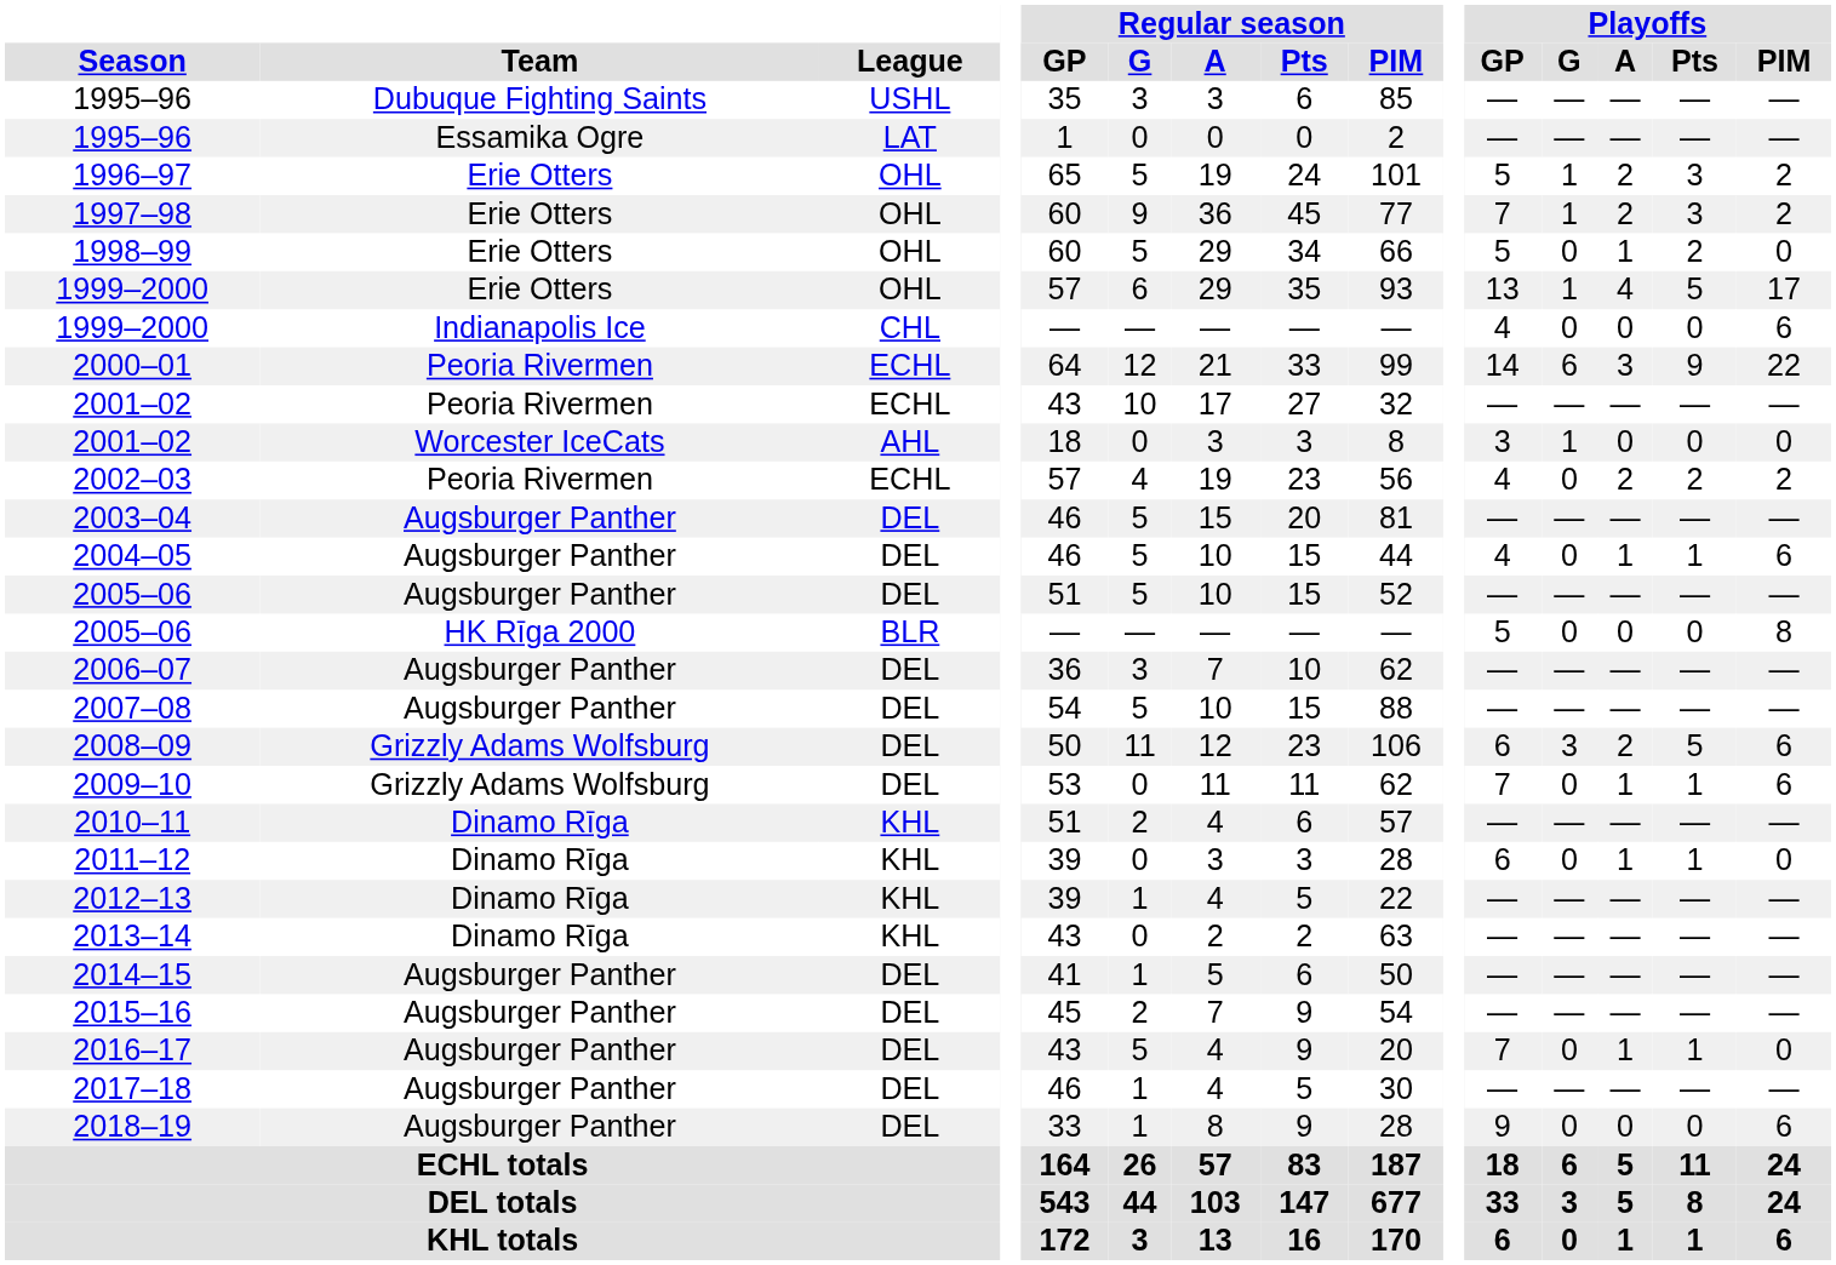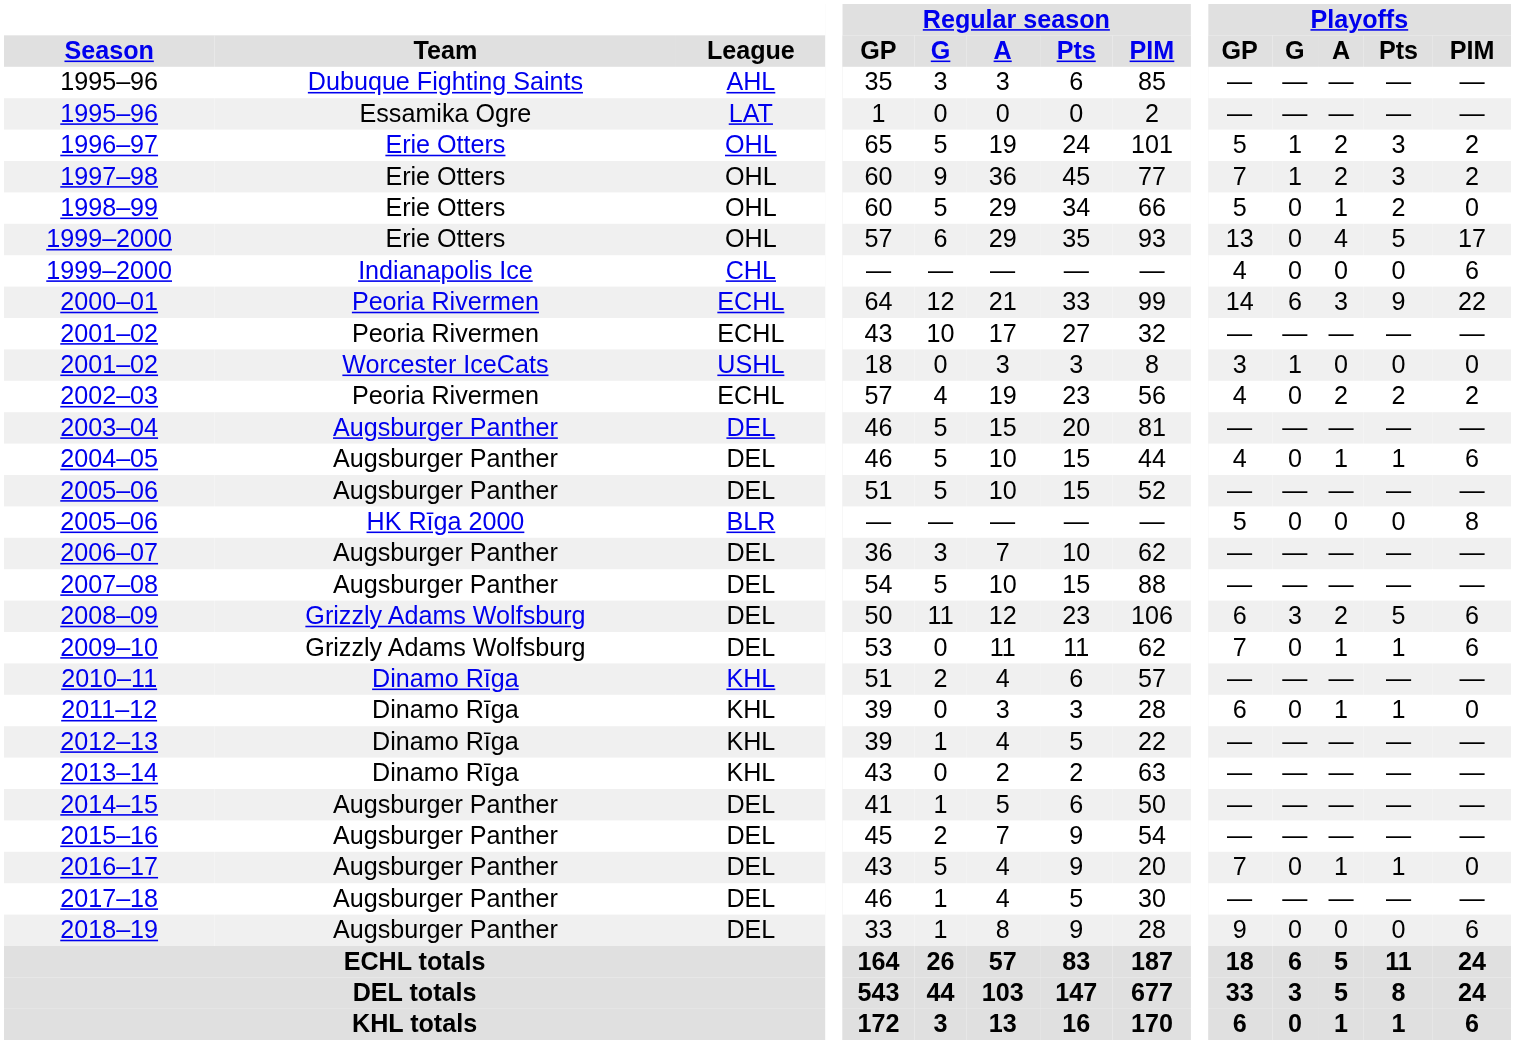 <table border="0" cellpadding="1" cellspacing="0" style="text-align:center; width:60em">
 <tr bgcolor="#e0e0e0">
 <th colspan="3" bgcolor="#ffffff"> </th>
 <th rowspan="99" bgcolor="#ffffff"> </th>
 <th colspan="5"><a href='#'>Regular season</a></th>
 <th rowspan="99" bgcolor="#ffffff"> </th>
 <th colspan="5"><a href='#'>Playoffs</a></th>
 </tr>
 <tr bgcolor="#e0e0e0">
 <th><a href='#'>Season</a></th>
 <th>Team</th>
 <th>League</th>
 <th>GP</th>
 <th><a href='#'>G</a></th>
 <th><a href='#'>A</a></th>
 <th><a href='#'>Pts</a></th>
 <th><a href='#'>PIM</a></th>
 <th>GP</th>
 <th>G</th>
 <th>A</th>
 <th>Pts</th>
 <th>PIM</th>
 </tr>
 <tr>
 <td>1995–96</td>
 <td><a href='#'>Dubuque Fighting Saints</a></td>
-<td><a href='#'>USHL</a></td>
+<td><a href='#'>AHL</a></td>
 <td>35</td>
 <td>3</td>
 <td>3</td>
 <td>6</td>
 <td>85</td>
 <td>—</td>
 <td>—</td>
 <td>—</td>
 <td>—</td>
 <td>—</td>
 </tr>
 <tr bgcolor="#f0f0f0">
 <td><a href='#'>1995–96</a></td>
 <td>Essamika Ogre</td>
 <td><a href='#'>LAT</a></td>
 <td>1</td>
 <td>0</td>
 <td>0</td>
 <td>0</td>
 <td>2</td>
 <td>—</td>
 <td>—</td>
 <td>—</td>
 <td>—</td>
 <td>—</td>
 </tr>
 <tr>
 <td><a href='#'>1996–97</a></td>
 <td><a href='#'>Erie Otters</a></td>
 <td><a href='#'>OHL</a></td>
 <td>65</td>
 <td>5</td>
 <td>19</td>
 <td>24</td>
 <td>101</td>
 <td>5</td>
 <td>1</td>
 <td>2</td>
 <td>3</td>
 <td>2</td>
 </tr>
 <tr bgcolor="#f0f0f0">
 <td><a href='#'>1997–98</a></td>
 <td>Erie Otters</td>
 <td>OHL</td>
 <td>60</td>
 <td>9</td>
 <td>36</td>
 <td>45</td>
 <td>77</td>
 <td>7</td>
 <td>1</td>
 <td>2</td>
 <td>3</td>
 <td>2</td>
 </tr>
 <tr>
 <td><a href='#'>1998–99</a></td>
 <td>Erie Otters</td>
 <td>OHL</td>
 <td>60</td>
 <td>5</td>
 <td>29</td>
 <td>34</td>
 <td>66</td>
 <td>5</td>
 <td>0</td>
 <td>1</td>
 <td>2</td>
 <td>0</td>
 </tr>
 <tr bgcolor="#f0f0f0">
 <td><a href='#'>1999–2000</a></td>
 <td>Erie Otters</td>
 <td>OHL</td>
 <td>57</td>
 <td>6</td>
 <td>29</td>
 <td>35</td>
 <td>93</td>
 <td>13</td>
-<td>1</td>
+<td>0</td>
 <td>4</td>
 <td>5</td>
 <td>17</td>
 </tr>
 <tr>
 <td><a href='#'>1999–2000</a></td>
 <td><a href='#'>Indianapolis Ice</a></td>
 <td><a href='#'>CHL</a></td>
 <td>—</td>
 <td>—</td>
 <td>—</td>
 <td>—</td>
 <td>—</td>
 <td>4</td>
 <td>0</td>
 <td>0</td>
 <td>0</td>
 <td>6</td>
 </tr>
 <tr bgcolor="#f0f0f0">
 <td><a href='#'>2000–01</a></td>
 <td><a href='#'>Peoria Rivermen</a></td>
 <td><a href='#'>ECHL</a></td>
 <td>64</td>
 <td>12</td>
 <td>21</td>
 <td>33</td>
 <td>99</td>
 <td>14</td>
 <td>6</td>
 <td>3</td>
 <td>9</td>
 <td>22</td>
 </tr>
 <tr>
 <td><a href='#'>2001–02</a></td>
 <td>Peoria Rivermen</td>
 <td>ECHL</td>
 <td>43</td>
 <td>10</td>
 <td>17</td>
 <td>27</td>
 <td>32</td>
 <td>—</td>
 <td>—</td>
 <td>—</td>
 <td>—</td>
 <td>—</td>
 </tr>
 <tr bgcolor="#f0f0f0">
 <td><a href='#'>2001–02</a></td>
 <td><a href='#'>Worcester IceCats</a></td>
-<td><a href='#'>AHL</a></td>
+<td><a href='#'>USHL</a></td>
 <td>18</td>
 <td>0</td>
 <td>3</td>
 <td>3</td>
 <td>8</td>
 <td>3</td>
 <td>1</td>
 <td>0</td>
 <td>0</td>
 <td>0</td>
 </tr>
 <tr>
 <td><a href='#'>2002–03</a></td>
 <td>Peoria Rivermen</td>
 <td>ECHL</td>
 <td>57</td>
 <td>4</td>
 <td>19</td>
 <td>23</td>
 <td>56</td>
 <td>4</td>
 <td>0</td>
 <td>2</td>
 <td>2</td>
 <td>2</td>
 </tr>
 <tr bgcolor="#f0f0f0">
 <td><a href='#'>2003–04</a></td>
 <td><a href='#'>Augsburger Panther</a></td>
 <td><a href='#'>DEL</a></td>
 <td>46</td>
 <td>5</td>
 <td>15</td>
 <td>20</td>
 <td>81</td>
 <td>—</td>
 <td>—</td>
 <td>—</td>
 <td>—</td>
 <td>—</td>
 </tr>
 <tr>
 <td><a href='#'>2004–05</a></td>
 <td>Augsburger Panther</td>
 <td>DEL</td>
 <td>46</td>
 <td>5</td>
 <td>10</td>
 <td>15</td>
 <td>44</td>
 <td>4</td>
 <td>0</td>
 <td>1</td>
 <td>1</td>
 <td>6</td>
 </tr>
 <tr bgcolor="#f0f0f0">
 <td><a href='#'>2005–06</a></td>
 <td>Augsburger Panther</td>
 <td>DEL</td>
 <td>51</td>
 <td>5</td>
 <td>10</td>
 <td>15</td>
 <td>52</td>
 <td>—</td>
 <td>—</td>
 <td>—</td>
 <td>—</td>
 <td>—</td>
 </tr>
 <tr>
 <td><a href='#'>2005–06</a></td>
 <td><a href='#'>HK Rīga 2000</a></td>
 <td><a href='#'>BLR</a></td>
 <td>—</td>
 <td>—</td>
 <td>—</td>
 <td>—</td>
 <td>—</td>
 <td>5</td>
 <td>0</td>
 <td>0</td>
 <td>0</td>
 <td>8</td>
 </tr>
 <tr bgcolor="#f0f0f0">
 <td><a href='#'>2006–07</a></td>
 <td>Augsburger Panther</td>
 <td>DEL</td>
 <td>36</td>
 <td>3</td>
 <td>7</td>
 <td>10</td>
 <td>62</td>
 <td>—</td>
 <td>—</td>
 <td>—</td>
 <td>—</td>
 <td>—</td>
 </tr>
 <tr>
 <td><a href='#'>2007–08</a></td>
 <td>Augsburger Panther</td>
 <td>DEL</td>
 <td>54</td>
 <td>5</td>
 <td>10</td>
 <td>15</td>
 <td>88</td>
 <td>—</td>
 <td>—</td>
 <td>—</td>
 <td>—</td>
 <td>—</td>
 </tr>
 <tr bgcolor="#f0f0f0">
 <td><a href='#'>2008–09</a></td>
 <td><a href='#'>Grizzly Adams Wolfsburg</a></td>
 <td>DEL</td>
 <td>50</td>
 <td>11</td>
 <td>12</td>
 <td>23</td>
 <td>106</td>
 <td>6</td>
 <td>3</td>
 <td>2</td>
 <td>5</td>
 <td>6</td>
 </tr>
 <tr>
 <td><a href='#'>2009–10</a></td>
 <td>Grizzly Adams Wolfsburg</td>
 <td>DEL</td>
 <td>53</td>
 <td>0</td>
 <td>11</td>
 <td>11</td>
 <td>62</td>
 <td>7</td>
 <td>0</td>
 <td>1</td>
 <td>1</td>
 <td>6</td>
 </tr>
 <tr bgcolor="#f0f0f0">
 <td><a href='#'>2010–11</a></td>
 <td><a href='#'>Dinamo Rīga</a></td>
 <td><a href='#'>KHL</a></td>
 <td>51</td>
 <td>2</td>
 <td>4</td>
 <td>6</td>
 <td>57</td>
 <td>—</td>
 <td>—</td>
 <td>—</td>
 <td>—</td>
 <td>—</td>
 </tr>
 <tr>
 <td><a href='#'>2011–12</a></td>
 <td>Dinamo Rīga</td>
 <td>KHL</td>
 <td>39</td>
 <td>0</td>
 <td>3</td>
 <td>3</td>
 <td>28</td>
 <td>6</td>
 <td>0</td>
 <td>1</td>
 <td>1</td>
 <td>0</td>
 </tr>
 <tr bgcolor="#f0f0f0">
 <td><a href='#'>2012–13</a></td>
 <td>Dinamo Rīga</td>
 <td>KHL</td>
 <td>39</td>
 <td>1</td>
 <td>4</td>
 <td>5</td>
 <td>22</td>
 <td>—</td>
 <td>—</td>
 <td>—</td>
 <td>—</td>
 <td>—</td>
 </tr>
 <tr>
 <td><a href='#'>2013–14</a></td>
 <td>Dinamo Rīga</td>
 <td>KHL</td>
 <td>43</td>
 <td>0</td>
 <td>2</td>
 <td>2</td>
 <td>63</td>
 <td>—</td>
 <td>—</td>
 <td>—</td>
 <td>—</td>
 <td>—</td>
 </tr>
 <tr bgcolor="#f0f0f0">
 <td><a href='#'>2014–15</a></td>
 <td>Augsburger Panther</td>
 <td>DEL</td>
 <td>41</td>
 <td>1</td>
 <td>5</td>
 <td>6</td>
 <td>50</td>
 <td>—</td>
 <td>—</td>
 <td>—</td>
 <td>—</td>
 <td>—</td>
 </tr>
 <tr>
 <td><a href='#'>2015–16</a></td>
 <td>Augsburger Panther</td>
 <td>DEL</td>
 <td>45</td>
 <td>2</td>
 <td>7</td>
 <td>9</td>
 <td>54</td>
 <td>—</td>
 <td>—</td>
 <td>—</td>
 <td>—</td>
 <td>—</td>
 </tr>
 <tr bgcolor="#f0f0f0">
 <td><a href='#'>2016–17</a></td>
 <td>Augsburger Panther</td>
 <td>DEL</td>
 <td>43</td>
 <td>5</td>
 <td>4</td>
 <td>9</td>
 <td>20</td>
 <td>7</td>
 <td>0</td>
 <td>1</td>
 <td>1</td>
 <td>0</td>
 </tr>
 <tr>
 <td><a href='#'>2017–18</a></td>
 <td>Augsburger Panther</td>
 <td>DEL</td>
 <td>46</td>
 <td>1</td>
 <td>4</td>
 <td>5</td>
 <td>30</td>
 <td>—</td>
 <td>—</td>
 <td>—</td>
 <td>—</td>
 <td>—</td>
 </tr>
 <tr bgcolor="#f0f0f0">
 <td><a href='#'>2018–19</a></td>
 <td>Augsburger Panther</td>
 <td>DEL</td>
 <td>33</td>
 <td>1</td>
 <td>8</td>
 <td>9</td>
 <td>28</td>
 <td>9</td>
 <td>0</td>
 <td>0</td>
 <td>0</td>
 <td>6</td>
 </tr>
 <tr bgcolor="#e0e0e0">
 <th colspan="3">ECHL totals</th>
 <th>164</th>
 <th>26</th>
 <th>57</th>
 <th>83</th>
 <th>187</th>
 <th>18</th>
 <th>6</th>
 <th>5</th>
 <th>11</th>
 <th>24</th>
 </tr>
 <tr bgcolor="#e0e0e0">
 <th colspan="3">DEL totals</th>
 <th>543</th>
 <th>44</th>
 <th>103</th>
 <th>147</th>
 <th>677</th>
 <th>33</th>
 <th>3</th>
 <th>5</th>
 <th>8</th>
 <th>24</th>
 </tr>
 <tr bgcolor="#e0e0e0">
 <th colspan="3">KHL totals</th>
 <th>172</th>
 <th>3</th>
 <th>13</th>
 <th>16</th>
 <th>170</th>
 <th>6</th>
 <th>0</th>
 <th>1</th>
 <th>1</th>
 <th>6</th>
 </tr>
 </table>
